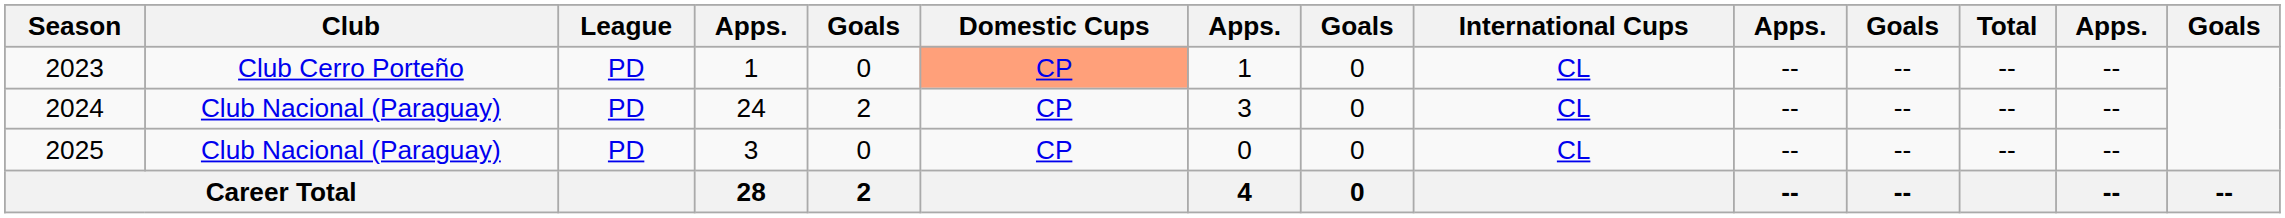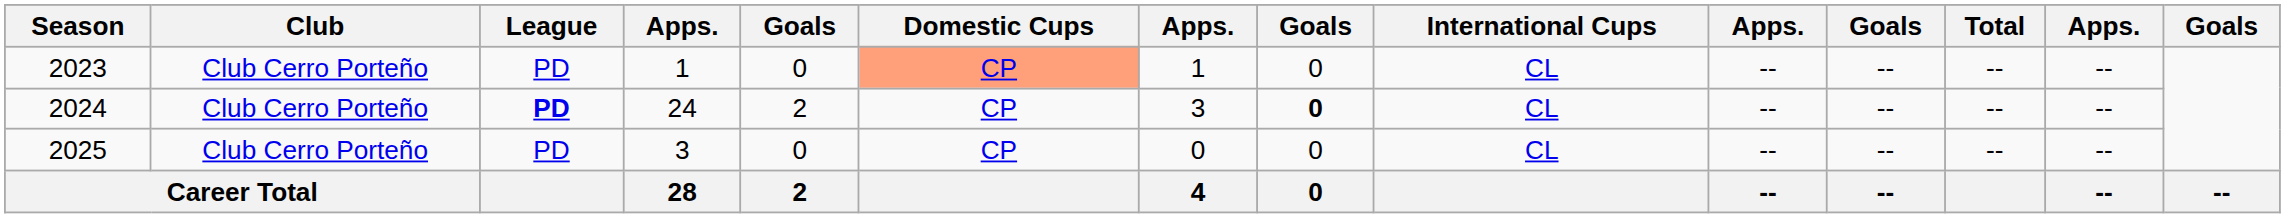 <table class="wikitable" style="font-size:90%;width:99%;text-align:center;">
 <tr>
 <th>Season</th>
 <th>Club</th>
 <th>League</th>
 <th>Apps.</th>
 <th>Goals</th>
 <th>Domestic Cups</th>
 <th>Apps.</th>
 <th>Goals</th>
 <th>International Cups</th>
 <th>Apps.</th>
 <th>Goals</th>
 <th>Total</th>
 <th>Apps.</th>
 <th>Goals</th>
 </tr>
 <tr>
 <td>2023</td>
 <td><a href='#'>Club Cerro Porteño</a></td>
 <td><a href='#'>PD</a></td>
 <td>1</td>
 <td>0</td>
 <td style="background: lightsalmon;"><a href='#'>CP</a></td>
 <td>1</td>
 <td>0</td>
 <td><a href='#'>CL</a></td>
 <td>--</td>
 <td>--</td>
 <td>--</td>
 <td>--</td>
 </tr>
 <tr>
 <td>2024</td>
-<td><a href='#'>Club Nacional (Paraguay)</a></td>
-<td><a href='#'>PD</a></td>
+<td><a href='#'>Club Cerro Porteño</a></td>
+<td><strong><a href='#'>PD</a></strong></td>
 <td>24</td>
 <td>2</td>
 <td><a href='#'>CP</a></td>
 <td>3</td>
-<td>0</td>
+<td><strong>0</strong></td>
 <td><a href='#'>CL</a></td>
 <td>--</td>
 <td>--</td>
 <td>--</td>
 <td>--</td>
 </tr>
 <tr>
 <td>2025</td>
-<td><a href='#'>Club Nacional (Paraguay)</a></td>
+<td><a href='#'>Club Cerro Porteño</a></td>
 <td><a href='#'>PD</a></td>
 <td>3</td>
 <td>0</td>
 <td><a href='#'>CP</a></td>
 <td>0</td>
 <td>0</td>
 <td><a href='#'>CL</a></td>
 <td>--</td>
 <td>--</td>
 <td>--</td>
 <td>--</td>
 </tr>
 <tr>
 <th colspan="2">Career Total</th>
 <th></th>
 <th>28</th>
 <th>2</th>
 <th></th>
 <th>4</th>
 <th>0</th>
 <th></th>
 <th>--</th>
 <th>--</th>
 <th></th>
 <th>--</th>
 <th>--</th>
 </tr>
 </table>
